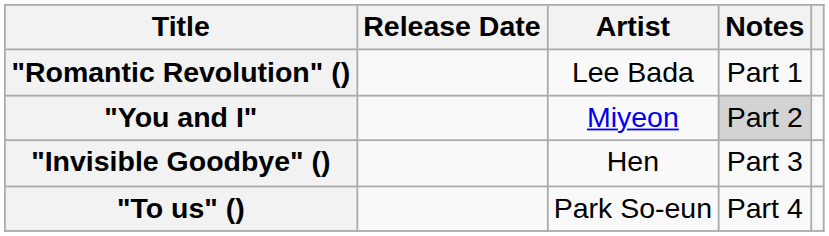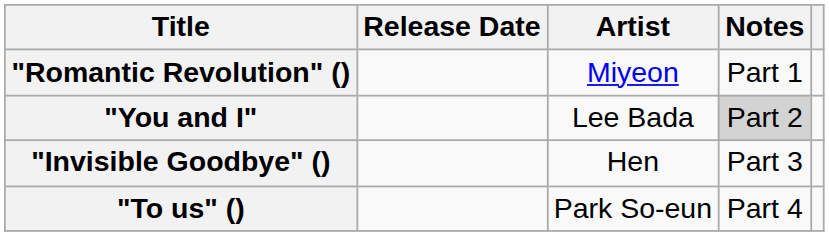 <table class="wikitable plainrowheaders" style="text-align:center">
 <tr>
 <th scope="col">Title</th>
 <th scope="col">Release Date</th>
 <th scope="col">Artist</th>
 <th scope="col">Notes</th>
 <th scope="col"></th>
 </tr>
 <tr>
 <th scope="row">"Romantic Revolution" ()</th>
 <td></td>
-<td>Lee Bada</td>
+<td><a href='#'>Miyeon</a></td>
 <td>Part 1</td>
 <td></td>
 </tr>
 <tr>
 <th scope="row">"You and I"</th>
 <td></td>
-<td><a href='#'>Miyeon</a></td>
+<td>Lee Bada</td>
 <td style="background: lightgrey;">Part 2</td>
 <td></td>
 </tr>
 <tr>
 <th scope="row">"Invisible Goodbye" ()</th>
 <td></td>
 <td>Hen</td>
 <td>Part 3</td>
 <td></td>
 </tr>
 <tr>
 <th scope="row">"To us" ()</th>
 <td></td>
 <td>Park So-eun</td>
 <td>Part 4</td>
 <td></td>
 </tr>
 </table>
